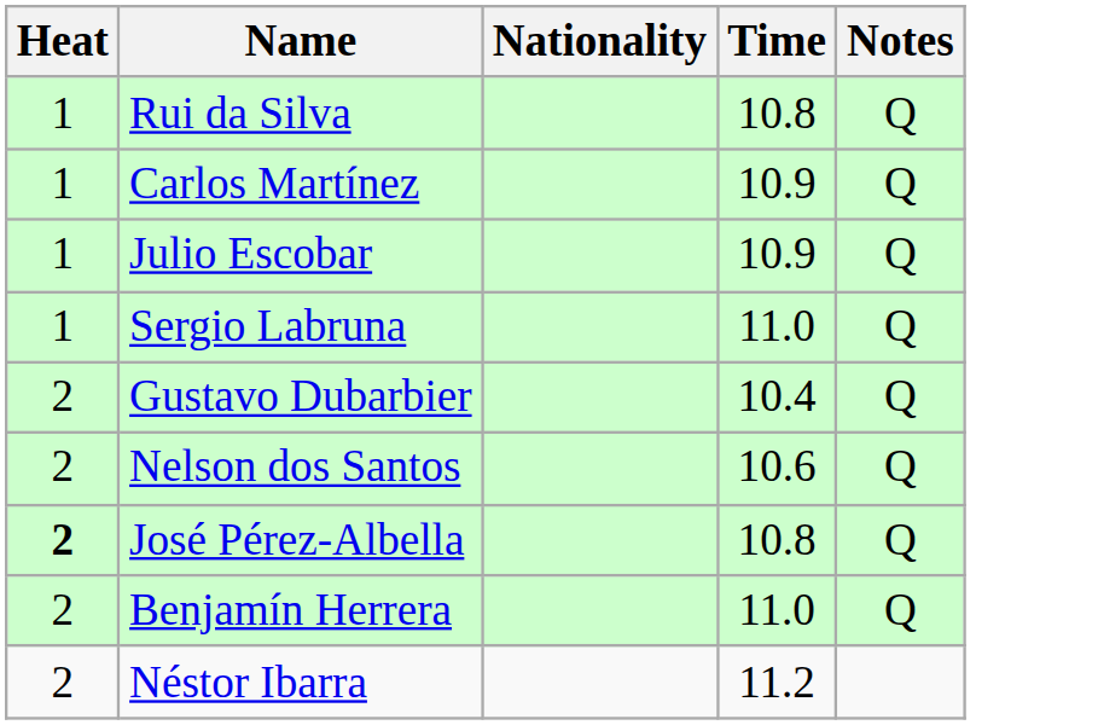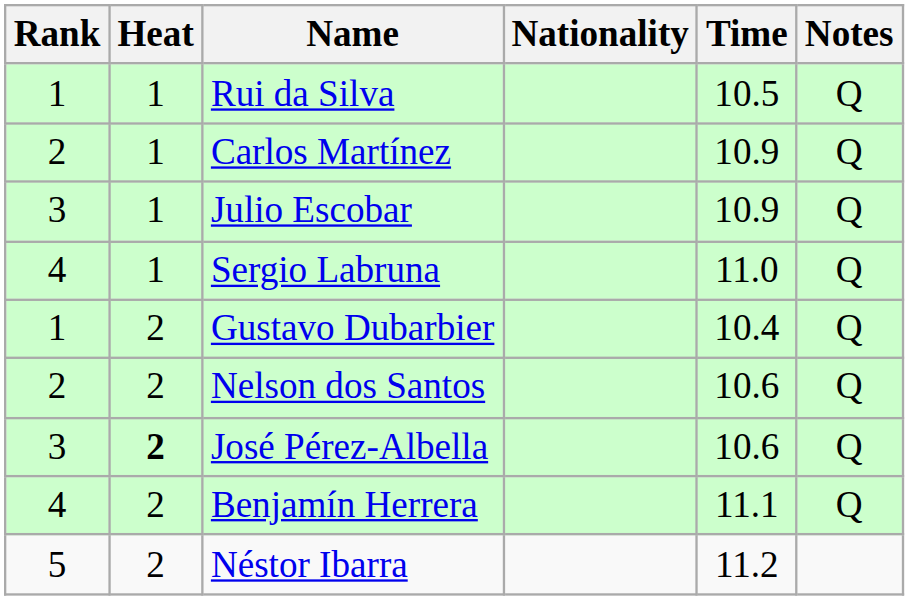 <table class="wikitable sortable" style="text-align:center">
 <tr>
+<th>Rank</th>
 <th>Heat</th>
 <th>Name</th>
 <th>Nationality</th>
 <th>Time</th>
 <th>Notes</th>
 </tr>
 <tr bgcolor=ccffcc>
 <td>1</td>
+<td>1</td>
 <td align=left><a href='#'>Rui da Silva</a></td>
 <td align=left></td>
-<td>10.8</td>
+<td>10.5</td>
 <td>Q</td>
 </tr>
 <tr bgcolor=ccffcc>
+<td>2</td>
 <td>1</td>
 <td align=left><a href='#'>Carlos Martínez</a></td>
 <td align=left></td>
 <td>10.9</td>
 <td>Q</td>
 </tr>
 <tr bgcolor=ccffcc>
+<td>3</td>
 <td>1</td>
 <td align=left><a href='#'>Julio Escobar</a></td>
 <td align=left></td>
 <td>10.9</td>
 <td>Q</td>
 </tr>
 <tr bgcolor=ccffcc>
+<td>4</td>
 <td>1</td>
 <td align=left><a href='#'>Sergio Labruna</a></td>
 <td align=left></td>
 <td>11.0</td>
 <td>Q</td>
 </tr>
 <tr bgcolor=ccffcc>
+<td>1</td>
 <td>2</td>
 <td align=left><a href='#'>Gustavo Dubarbier</a></td>
 <td align=left></td>
 <td>10.4</td>
 <td>Q</td>
 </tr>
 <tr bgcolor=ccffcc>
 <td>2</td>
+<td>2</td>
 <td align=left><a href='#'>Nelson dos Santos</a></td>
 <td align=left></td>
 <td>10.6</td>
 <td>Q</td>
 </tr>
 <tr bgcolor=ccffcc>
+<td>3</td>
 <td><strong>2</strong></td>
 <td align=left><a href='#'>José Pérez-Albella</a></td>
 <td align=left></td>
-<td>10.8</td>
+<td>10.6</td>
 <td>Q</td>
 </tr>
 <tr bgcolor=ccffcc>
+<td>4</td>
 <td>2</td>
 <td align=left><a href='#'>Benjamín Herrera</a></td>
 <td align=left></td>
-<td>11.0</td>
+<td>11.1</td>
 <td>Q</td>
 </tr>
 <tr>
+<td>5</td>
 <td>2</td>
 <td align=left><a href='#'>Néstor Ibarra</a></td>
 <td align=left></td>
 <td>11.2</td>
 <td></td>
 </tr>
 </table>
